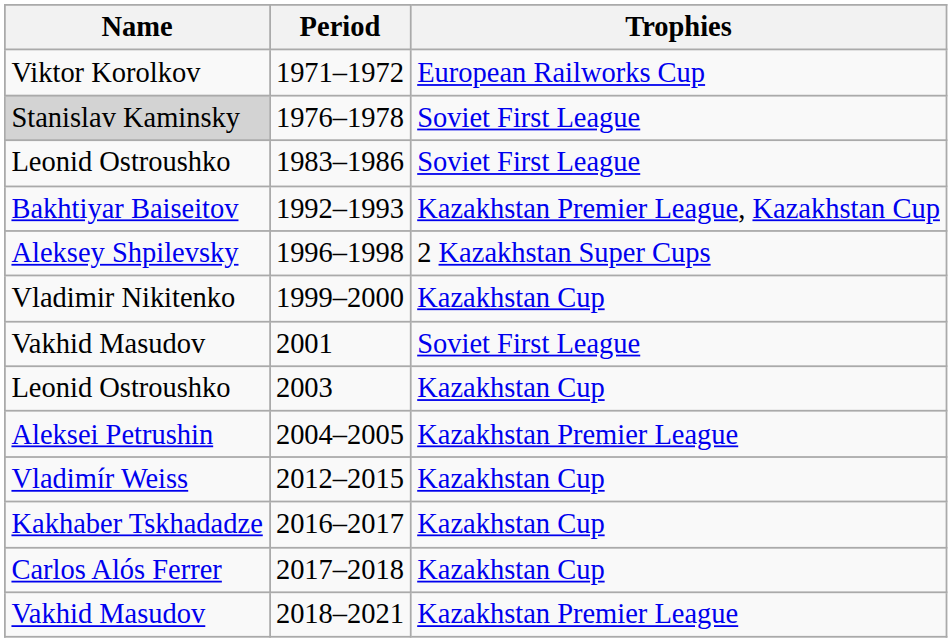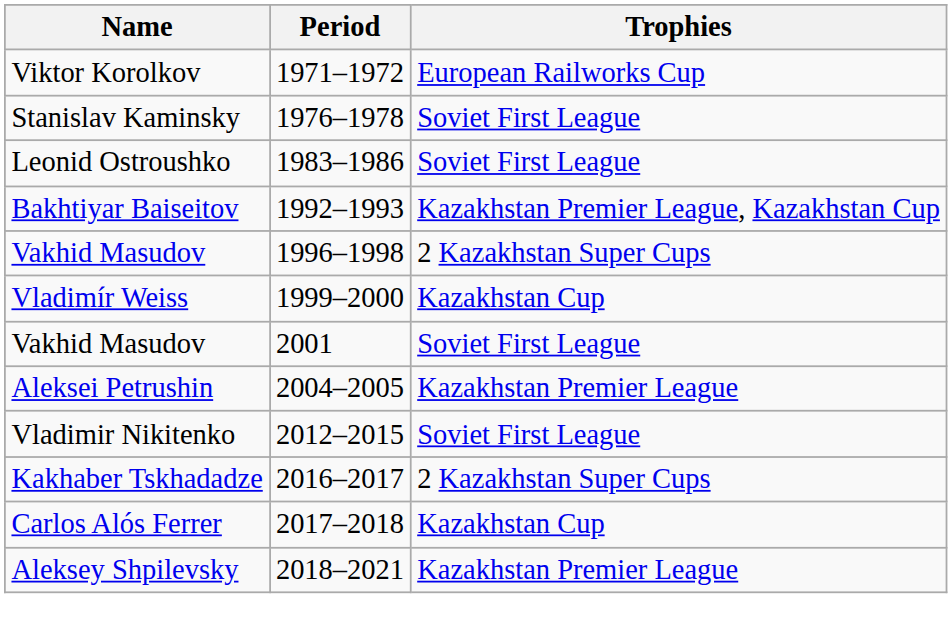 <table class="wikitable">
 <tr>
 <th>Name</th>
 <th>Period</th>
 <th>Trophies</th>
 </tr>
 <tr>
 <td> Viktor Korolkov</td>
 <td>1971–1972</td>
 <td><a href='#'>European Railworks Cup</a></td>
 </tr>
 <tr>
-<td style="background: lightgrey;"> Stanislav Kaminsky</td>
+<td> Stanislav Kaminsky</td>
 <td>1976–1978</td>
 <td><a href='#'>Soviet First League</a></td>
 </tr>
 <tr>
 <td> Leonid Ostroushko</td>
 <td>1983–1986</td>
 <td><a href='#'>Soviet First League</a></td>
 </tr>
 <tr>
 <td> <a href='#'>Bakhtiyar Baiseitov</a></td>
 <td>1992–1993</td>
 <td><a href='#'>Kazakhstan Premier League</a>, <a href='#'>Kazakhstan Cup</a></td>
 </tr>
 <tr>
-<td> <a href='#'>Aleksey Shpilevsky</a></td>
+<td> <a href='#'>Vakhid Masudov</a></td>
 <td>1996–1998</td>
 <td>2 <a href='#'>Kazakhstan Super Cups</a></td>
 </tr>
 <tr>
-<td> Vladimir Nikitenko</td>
+<td> <a href='#'>Vladimír Weiss</a></td>
 <td>1999–2000</td>
 <td><a href='#'>Kazakhstan Cup</a></td>
 </tr>
 <tr>
 <td> Vakhid Masudov</td>
 <td>2001</td>
 <td><a href='#'>Soviet First League</a></td>
 </tr>
 <tr>
-<td> Leonid Ostroushko</td>
-<td>2003</td>
-<td><a href='#'>Kazakhstan Cup</a></td>
-</tr>
-<tr>
 <td> <a href='#'>Aleksei Petrushin</a></td>
 <td>2004–2005</td>
 <td><a href='#'>Kazakhstan Premier League</a></td>
 </tr>
 <tr>
-<td> <a href='#'>Vladimír Weiss</a></td>
+<td> Vladimir Nikitenko</td>
 <td>2012–2015</td>
-<td><a href='#'>Kazakhstan Cup</a></td>
+<td><a href='#'>Soviet First League</a></td>
 </tr>
 <tr>
 <td> <a href='#'>Kakhaber Tskhadadze</a></td>
 <td>2016–2017</td>
-<td><a href='#'>Kazakhstan Cup</a></td>
+<td>2 <a href='#'>Kazakhstan Super Cups</a></td>
 </tr>
 <tr>
 <td> <a href='#'>Carlos Alós Ferrer</a></td>
 <td>2017–2018</td>
 <td><a href='#'>Kazakhstan Cup</a></td>
 </tr>
 <tr>
-<td> <a href='#'>Vakhid Masudov</a></td>
+<td> <a href='#'>Aleksey Shpilevsky</a></td>
 <td>2018–2021</td>
 <td><a href='#'>Kazakhstan Premier League</a></td>
 </tr>
 </table>
